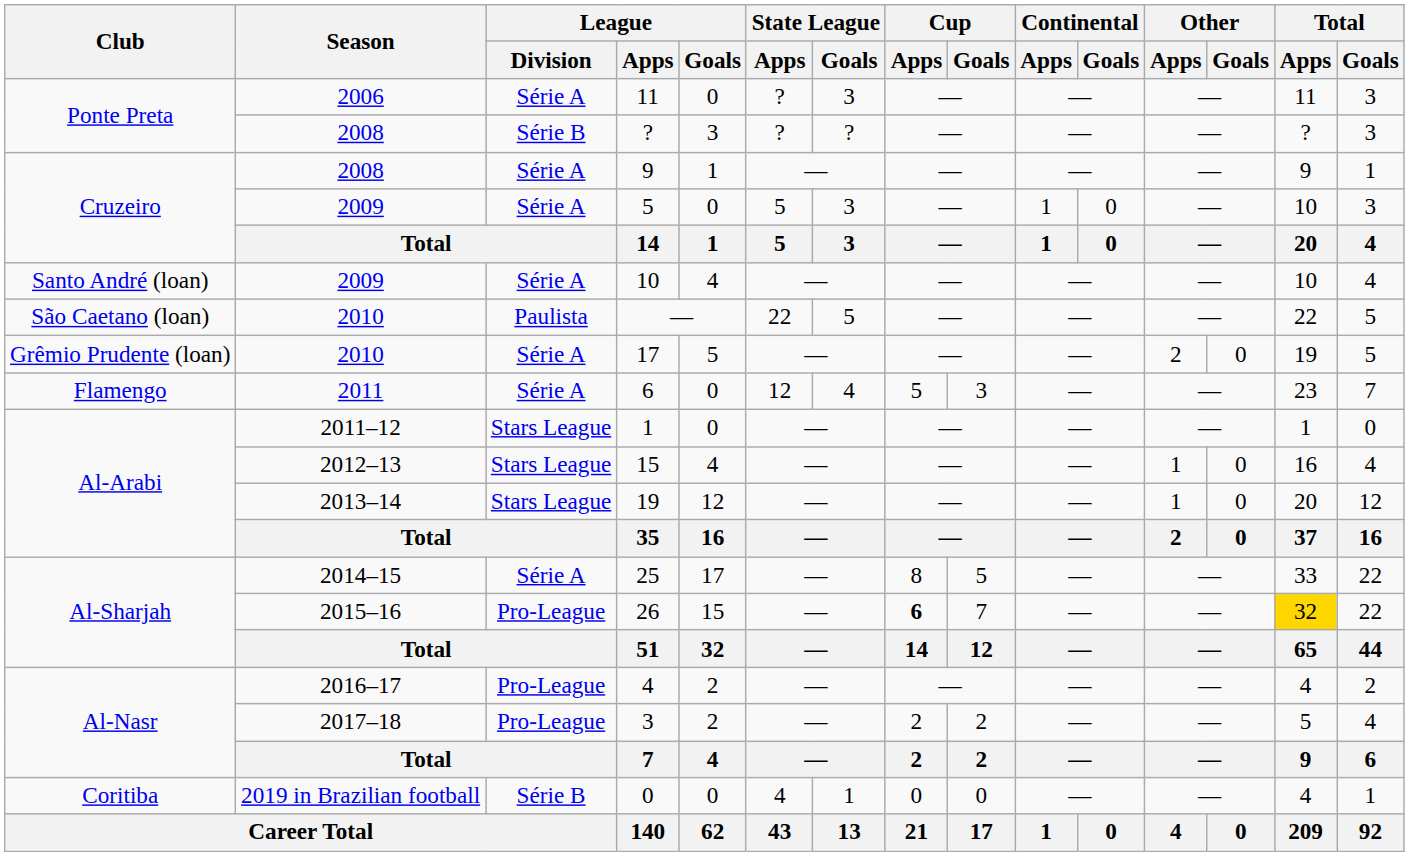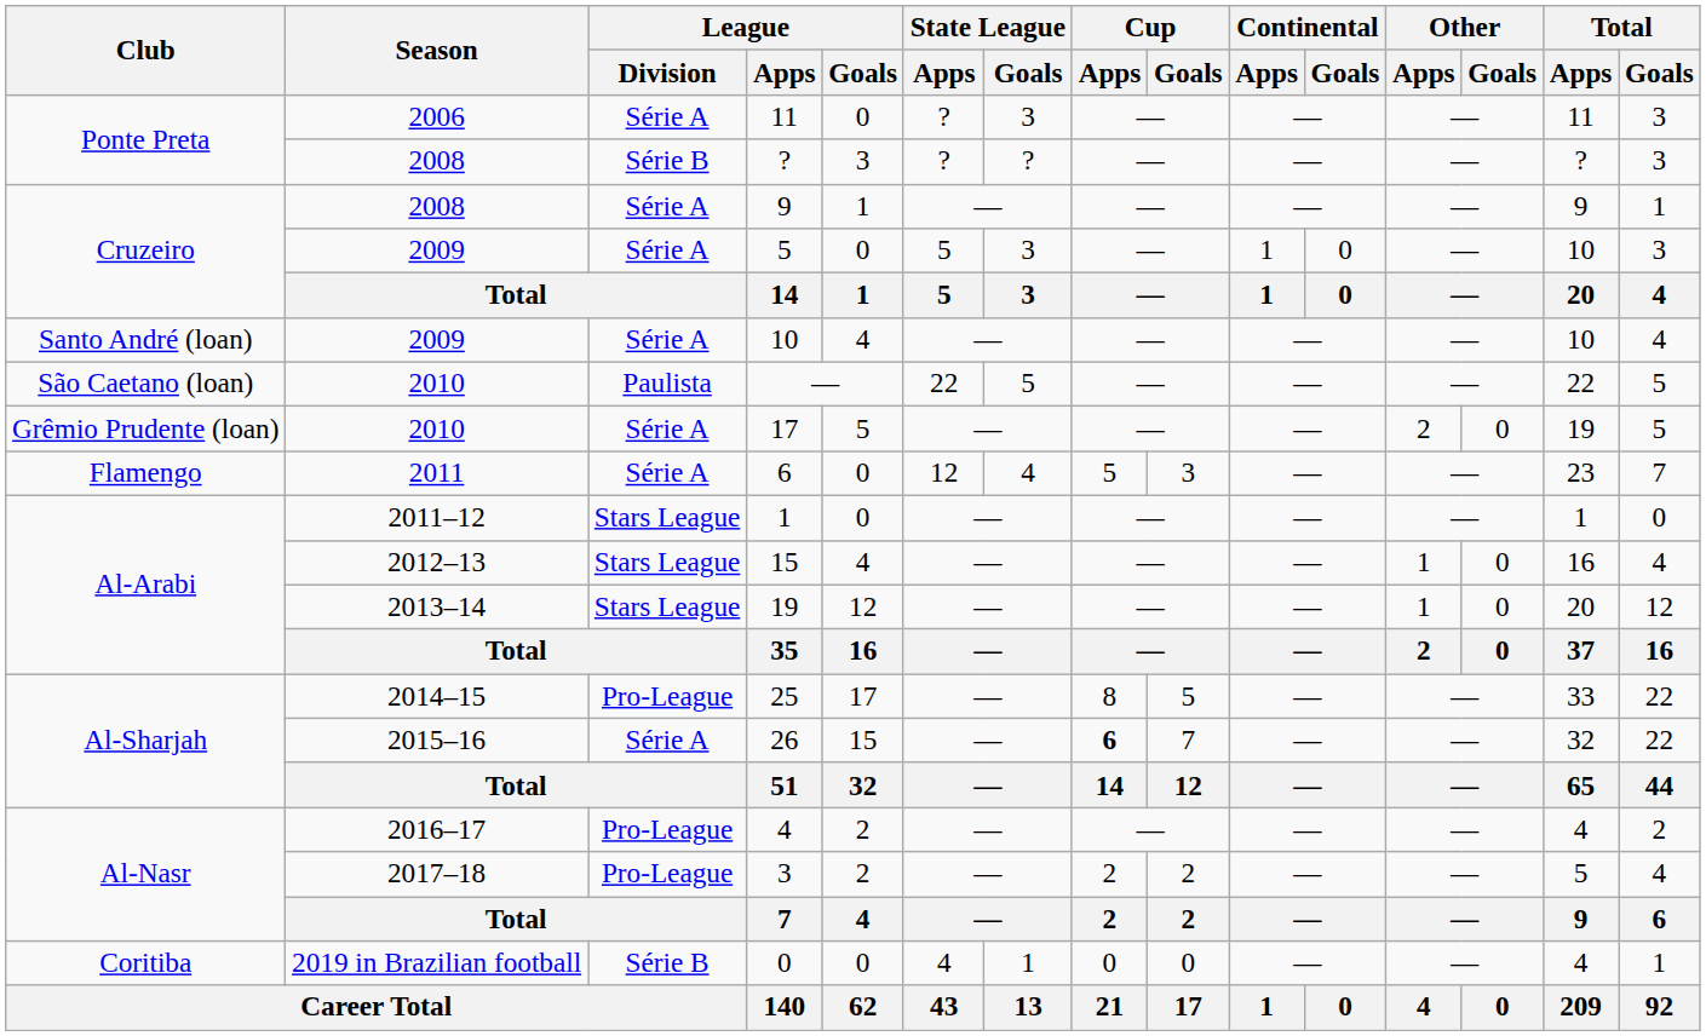 <table class="wikitable" style="text-align: center;">
 <tr>
 <th rowspan="2">Club</th>
 <th rowspan="2">Season</th>
 <th colspan="3">League</th>
 <th colspan="2">State League</th>
 <th colspan="2">Cup</th>
 <th colspan="2">Continental</th>
 <th colspan="2">Other</th>
 <th colspan="2">Total</th>
 </tr>
 <tr>
 <th>Division</th>
 <th>Apps</th>
 <th>Goals</th>
 <th>Apps</th>
 <th>Goals</th>
 <th>Apps</th>
 <th>Goals</th>
 <th>Apps</th>
 <th>Goals</th>
 <th>Apps</th>
 <th>Goals</th>
 <th>Apps</th>
 <th>Goals</th>
 </tr>
 <tr>
 <td rowspan=2><a href='#'>Ponte Preta</a></td>
 <td><a href='#'>2006</a></td>
 <td><a href='#'>Série A</a></td>
 <td>11</td>
 <td>0</td>
 <td>?</td>
 <td>3</td>
 <td colspan=2>—</td>
 <td colspan=2>—</td>
 <td colspan=2>—</td>
 <td>11</td>
 <td>3</td>
 </tr>
 <tr>
 <td><a href='#'>2008</a></td>
 <td><a href='#'>Série B</a></td>
 <td>?</td>
 <td>3</td>
 <td>?</td>
 <td>?</td>
 <td colspan=2>—</td>
 <td colspan=2>—</td>
 <td colspan=2>—</td>
 <td>?</td>
 <td>3</td>
 </tr>
 <tr>
 <td rowspan="3" valign="center"><a href='#'>Cruzeiro</a></td>
 <td><a href='#'>2008</a></td>
 <td><a href='#'>Série A</a></td>
 <td>9</td>
 <td>1</td>
 <td colspan=2>—</td>
 <td colspan=2>—</td>
 <td colspan=2>—</td>
 <td colspan=2>—</td>
 <td>9</td>
 <td>1</td>
 </tr>
 <tr>
 <td><a href='#'>2009</a></td>
 <td><a href='#'>Série A</a></td>
 <td>5</td>
 <td>0</td>
 <td>5</td>
 <td>3</td>
 <td colspan=2>—</td>
 <td>1</td>
 <td>0</td>
 <td colspan=2>—</td>
 <td>10</td>
 <td>3</td>
 </tr>
 <tr>
 <th colspan=2>Total</th>
 <th>14</th>
 <th>1</th>
 <th>5</th>
 <th>3</th>
 <th colspan=2>—</th>
 <th>1</th>
 <th>0</th>
 <th colspan=2>—</th>
 <th>20</th>
 <th>4</th>
 </tr>
 <tr>
 <td><a href='#'>Santo André</a> (loan)</td>
 <td><a href='#'>2009</a></td>
 <td><a href='#'>Série A</a></td>
 <td>10</td>
 <td>4</td>
 <td colspan=2>—</td>
 <td colspan=2>—</td>
 <td colspan=2>—</td>
 <td colspan=2>—</td>
 <td>10</td>
 <td>4</td>
 </tr>
 <tr>
 <td><a href='#'>São Caetano</a> (loan)</td>
 <td><a href='#'>2010</a></td>
 <td><a href='#'>Paulista</a></td>
 <td colspan=2>—</td>
 <td>22</td>
 <td>5</td>
 <td colspan=2>—</td>
 <td colspan=2>—</td>
 <td colspan=2>—</td>
 <td>22</td>
 <td>5</td>
 </tr>
 <tr>
 <td><a href='#'>Grêmio Prudente</a> (loan)</td>
 <td><a href='#'>2010</a></td>
 <td><a href='#'>Série A</a></td>
 <td>17</td>
 <td>5</td>
 <td colspan=2>—</td>
 <td colspan=2>—</td>
 <td colspan=2>—</td>
 <td>2</td>
 <td>0</td>
 <td>19</td>
 <td>5</td>
 </tr>
 <tr>
 <td><a href='#'>Flamengo</a></td>
 <td><a href='#'>2011</a></td>
 <td><a href='#'>Série A</a></td>
 <td>6</td>
 <td>0</td>
 <td>12</td>
 <td>4</td>
 <td>5</td>
 <td>3</td>
 <td colspan=2>—</td>
 <td colspan=2>—</td>
 <td>23</td>
 <td>7</td>
 </tr>
 <tr>
 <td rowspan=4><a href='#'>Al-Arabi</a></td>
 <td>2011–12</td>
 <td><a href='#'>Stars League</a></td>
 <td>1</td>
 <td>0</td>
 <td colspan=2>—</td>
 <td colspan=2>—</td>
 <td colspan=2>—</td>
 <td colspan=2>—</td>
 <td>1</td>
 <td>0</td>
 </tr>
 <tr>
 <td>2012–13</td>
 <td><a href='#'>Stars League</a></td>
 <td>15</td>
 <td>4</td>
 <td colspan=2>—</td>
 <td colspan=2>—</td>
 <td colspan=2>—</td>
 <td>1</td>
 <td>0</td>
 <td>16</td>
 <td>4</td>
 </tr>
 <tr>
 <td>2013–14</td>
 <td><a href='#'>Stars League</a></td>
 <td>19</td>
 <td>12</td>
 <td colspan=2>—</td>
 <td colspan=2>—</td>
 <td colspan=2>—</td>
 <td>1</td>
 <td>0</td>
 <td>20</td>
 <td>12</td>
 </tr>
 <tr>
 <th colspan=2>Total</th>
 <th>35</th>
 <th>16</th>
 <th colspan=2>—</th>
 <th colspan=2>—</th>
 <th colspan=2>—</th>
 <th>2</th>
 <th>0</th>
 <th>37</th>
 <th>16</th>
 </tr>
 <tr>
 <td rowspan=3><a href='#'>Al-Sharjah</a></td>
 <td>2014–15</td>
-<td><a href='#'>Série A</a></td>
+<td><a href='#'>Pro-League</a></td>
 <td>25</td>
 <td>17</td>
 <td colspan=2>—</td>
 <td>8</td>
 <td>5</td>
 <td colspan=2>—</td>
 <td colspan=2>—</td>
 <td>33</td>
 <td>22</td>
 </tr>
 <tr>
 <td>2015–16</td>
-<td><a href='#'>Pro-League</a></td>
+<td><a href='#'>Série A</a></td>
 <td>26</td>
 <td>15</td>
 <td colspan=2>—</td>
 <td><strong>6</strong></td>
 <td>7</td>
 <td colspan=2>—</td>
 <td colspan=2>—</td>
-<td style="background: gold;">32</td>
+<td>32</td>
 <td>22</td>
 </tr>
 <tr>
 <th colspan=2>Total</th>
 <th>51</th>
 <th>32</th>
 <th colspan=2>—</th>
 <th>14</th>
 <th>12</th>
 <th colspan=2>—</th>
 <th colspan=2>—</th>
 <th>65</th>
 <th>44</th>
 </tr>
 <tr>
 <td rowspan=3><a href='#'>Al-Nasr</a></td>
 <td>2016–17</td>
 <td><a href='#'>Pro-League</a></td>
 <td>4</td>
 <td>2</td>
 <td colspan=2>—</td>
 <td colspan=2>—</td>
 <td colspan=2>—</td>
 <td colspan=2>—</td>
 <td>4</td>
 <td>2</td>
 </tr>
 <tr>
 <td>2017–18</td>
 <td><a href='#'>Pro-League</a></td>
 <td>3</td>
 <td>2</td>
 <td colspan=2>—</td>
 <td>2</td>
 <td>2</td>
 <td colspan=2>—</td>
 <td colspan=2>—</td>
 <td>5</td>
 <td>4</td>
 </tr>
 <tr>
 <th colspan=2>Total</th>
 <th>7</th>
 <th>4</th>
 <th colspan=2>—</th>
 <th>2</th>
 <th>2</th>
 <th colspan=2>—</th>
 <th colspan=2>—</th>
 <th>9</th>
 <th>6</th>
 </tr>
 <tr>
 <td><a href='#'>Coritiba</a></td>
 <td><a href='#'>2019 in Brazilian football</a></td>
 <td><a href='#'>Série B</a></td>
 <td>0</td>
 <td>0</td>
 <td>4</td>
 <td>1</td>
 <td>0</td>
 <td>0</td>
 <td colspan=2>—</td>
 <td colspan=2>—</td>
 <td>4</td>
 <td>1</td>
 </tr>
 <tr>
 <th colspan=3>Career Total</th>
 <th>140</th>
 <th>62</th>
 <th>43</th>
 <th>13</th>
 <th>21</th>
 <th>17</th>
 <th>1</th>
 <th>0</th>
 <th>4</th>
 <th>0</th>
 <th>209</th>
 <th>92</th>
 </tr>
 </table>
